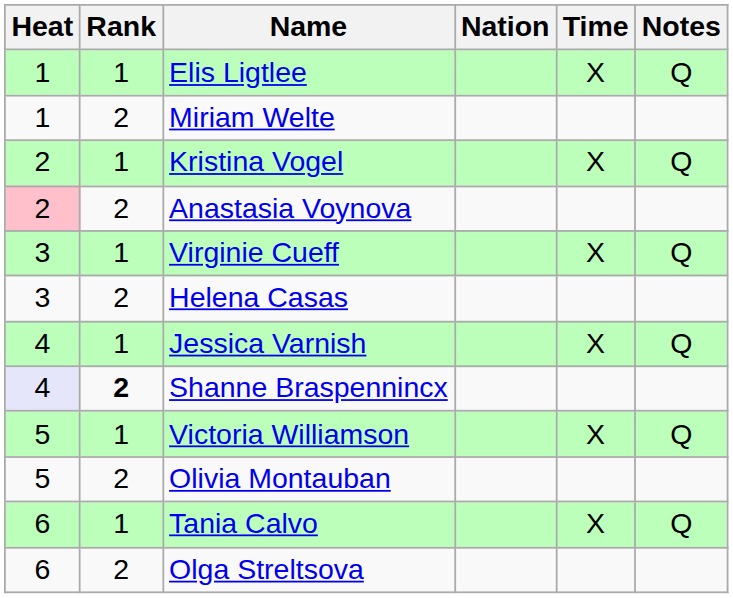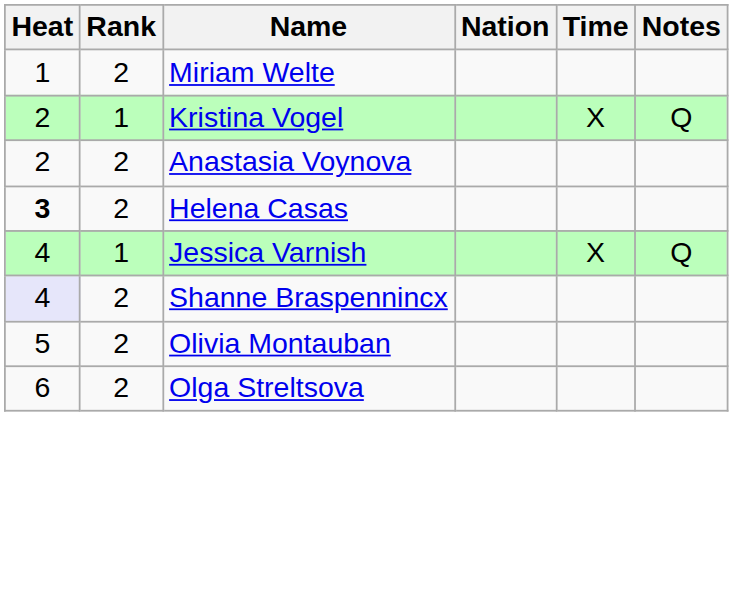 <table class="wikitable sortable" style="text-align:center">
 <tr>
 <th>Heat</th>
 <th>Rank</th>
 <th>Name</th>
 <th>Nation</th>
 <th>Time</th>
 <th>Notes</th>
-</tr>
-<tr bgcolor=bbffbb>
-<td>1</td>
-<td>1</td>
-<td align=left><a href='#'>Elis Ligtlee</a></td>
-<td align=left></td>
-<td>X</td>
-<td>Q</td>
 </tr>
 <tr>
 <td>1</td>
 <td>2</td>
 <td align=left><a href='#'>Miriam Welte</a></td>
 <td align=left></td>
 <td></td>
 <td></td>
 </tr>
 <tr bgcolor=bbffbb>
 <td>2</td>
 <td>1</td>
 <td align=left><a href='#'>Kristina Vogel</a></td>
 <td align=left></td>
 <td>X</td>
 <td>Q</td>
 </tr>
 <tr>
-<td style="background: pink;">2</td>
+<td>2</td>
 <td>2</td>
 <td align=left><a href='#'>Anastasia Voynova</a></td>
 <td align=left></td>
 <td></td>
 <td></td>
 </tr>
-<tr bgcolor=bbffbb>
-<td>3</td>
-<td>1</td>
-<td align=left><a href='#'>Virginie Cueff</a></td>
-<td align=left></td>
-<td>X</td>
-<td>Q</td>
-</tr>
 <tr>
-<td>3</td>
+<td><strong>3</strong></td>
 <td>2</td>
 <td align=left><a href='#'>Helena Casas</a></td>
 <td align=left></td>
 <td></td>
 <td></td>
 </tr>
 <tr bgcolor=bbffbb>
 <td>4</td>
 <td>1</td>
 <td align=left><a href='#'>Jessica Varnish</a></td>
 <td align=left></td>
 <td>X</td>
 <td>Q</td>
 </tr>
 <tr>
 <td style="background: lavender;">4</td>
-<td><strong>2</strong></td>
+<td>2</td>
 <td align=left><a href='#'>Shanne Braspennincx</a></td>
 <td align=left></td>
 <td></td>
 <td></td>
-</tr>
-<tr bgcolor=bbffbb>
-<td>5</td>
-<td>1</td>
-<td align=left><a href='#'>Victoria Williamson</a></td>
-<td align=left></td>
-<td>X</td>
-<td>Q</td>
 </tr>
 <tr>
 <td>5</td>
 <td>2</td>
 <td align=left><a href='#'>Olivia Montauban</a></td>
 <td align=left></td>
 <td></td>
 <td></td>
-</tr>
-<tr bgcolor=bbffbb>
-<td>6</td>
-<td>1</td>
-<td align=left><a href='#'>Tania Calvo</a></td>
-<td align=left></td>
-<td>X</td>
-<td>Q</td>
 </tr>
 <tr>
 <td>6</td>
 <td>2</td>
 <td align=left><a href='#'>Olga Streltsova</a></td>
 <td align=left></td>
 <td></td>
 <td></td>
 </tr>
 </table>
